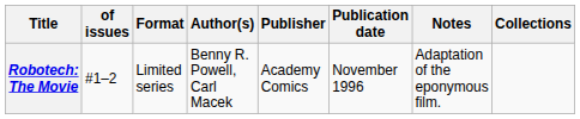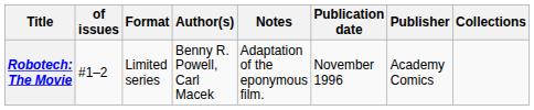 <table class="wikitable">
 <tr>
 <th>Title</th>
 <th style="width:40pt"> of issues</th>
 <th style="width:75pt">Format</th>
 <th style="width:125pt">Author(s)</th>
+<th style="width:175pt">Notes</th>
+<th style="width:150pt">Publication date</th>
 <th style="width:125pt">Publisher</th>
-<th style="width:150pt">Publication date</th>
-<th style="width:175pt">Notes</th>
 <th>Collections</th>
 </tr>
 <tr>
 <th><em><a href='#'>Robotech: The Movie</a></em></th>
 <td>#1–2</td>
 <td>Limited series</td>
 <td>Benny R. Powell, Carl Macek </td>
+<td>Adaptation of the eponymous film.</td>
+<td>November 1996</td>
 <td>Academy Comics</td>
-<td>November 1996</td>
-<td>Adaptation of the eponymous film.</td>
 <td></td>
 </tr>
 </table>
